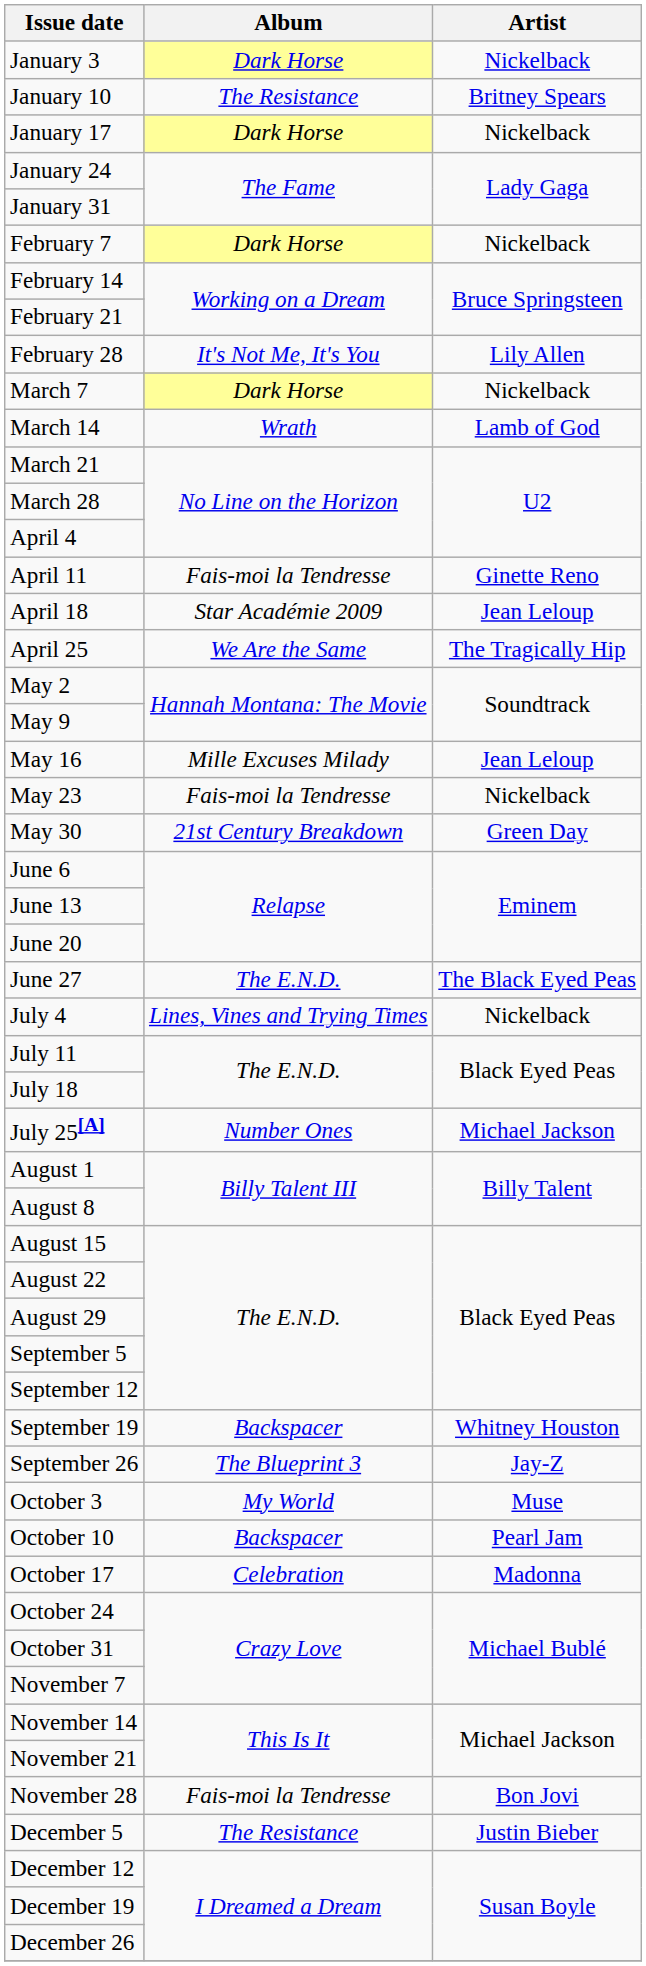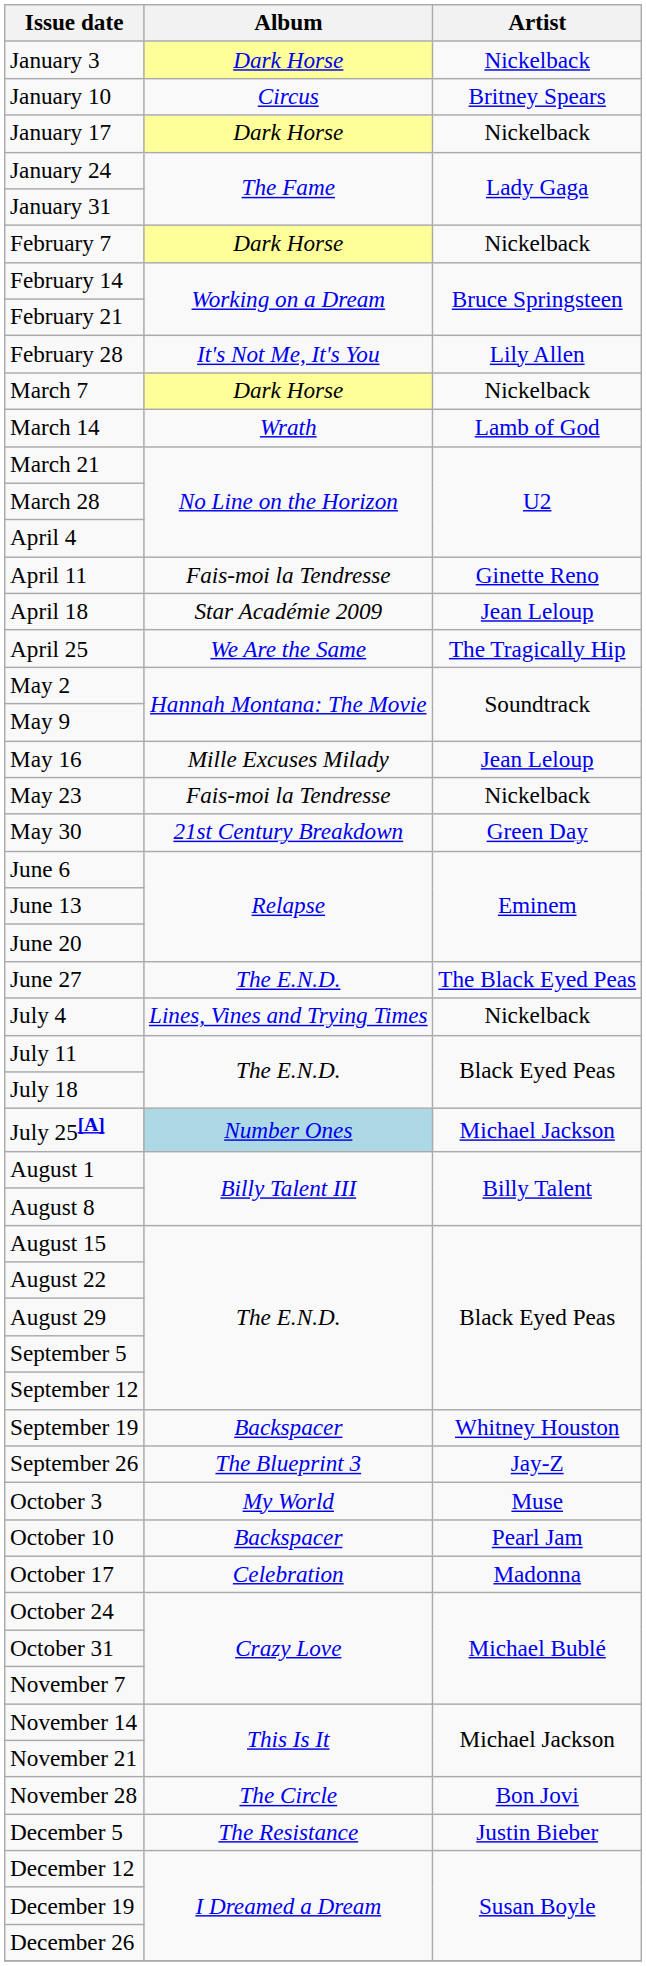 <table class=wikitable>
 <tr>
 <th><strong>Issue date</strong></th>
 <th><strong>Album</strong></th>
 <th><strong>Artist</strong></th>
 </tr>
 <tr>
 <td>January 3</td>
 <td bgcolor=#FFFF99 align="center"><em><a href='#'>Dark Horse</a></em> </td>
 <td align="center"><a href='#'>Nickelback</a></td>
 </tr>
 <tr>
 <td>January 10</td>
-<td align="center"><em><a href='#'>The Resistance</a></em></td>
+<td align="center"><em><a href='#'>Circus</a></em></td>
 <td align="center"><a href='#'>Britney Spears</a></td>
 </tr>
 <tr>
 <td>January 17</td>
 <td bgcolor=#FFFF99 align="center"><em>Dark Horse</em> </td>
 <td align="center">Nickelback</td>
 </tr>
 <tr>
 <td>January 24</td>
 <td rowspan="2" align="center"><em><a href='#'>The Fame</a></em></td>
 <td rowspan="2" align="center"><a href='#'>Lady Gaga</a></td>
 </tr>
 <tr>
 <td>January 31</td>
 </tr>
 <tr>
 <td>February 7</td>
 <td bgcolor=#FFFF99 align="center"><em>Dark Horse</em> </td>
 <td align="center">Nickelback</td>
 </tr>
 <tr>
 <td>February 14</td>
 <td rowspan="2" align="center"><em><a href='#'>Working on a Dream</a></em></td>
 <td rowspan="2" align="center"><a href='#'>Bruce Springsteen</a></td>
 </tr>
 <tr>
 <td>February 21</td>
 </tr>
 <tr>
 <td>February 28</td>
 <td align="center"><em><a href='#'>It's Not Me, It's You</a></em></td>
 <td align="center"><a href='#'>Lily Allen</a></td>
 </tr>
 <tr>
 <td>March 7</td>
 <td bgcolor=#FFFF99 align="center"><em>Dark Horse</em> </td>
 <td align="center">Nickelback</td>
 </tr>
 <tr>
 <td>March 14</td>
 <td align="center"><em><a href='#'>Wrath</a></em></td>
 <td align="center"><a href='#'>Lamb of God</a></td>
 </tr>
 <tr>
 <td>March 21</td>
 <td rowspan="3" align="center"><em><a href='#'>No Line on the Horizon</a></em></td>
 <td rowspan="3" align="center"><a href='#'>U2</a></td>
 </tr>
 <tr>
 <td>March 28</td>
 </tr>
 <tr>
 <td>April 4</td>
 </tr>
 <tr>
 <td>April 11</td>
 <td align="center"><em>Fais-moi la Tendresse</em></td>
 <td align="center"><a href='#'>Ginette Reno</a></td>
 </tr>
 <tr>
 <td>April 18</td>
 <td align="center"><em>Star Académie 2009</em></td>
 <td align="center"><a href='#'>Jean Leloup</a></td>
 </tr>
 <tr>
 <td>April 25</td>
 <td align="center"><em><a href='#'>We Are the Same</a></em></td>
 <td align="center"><a href='#'>The Tragically Hip</a></td>
 </tr>
 <tr>
 <td>May 2</td>
 <td rowspan="2" align="center"><em><a href='#'>Hannah Montana: The Movie</a></em></td>
 <td rowspan="2" align="center">Soundtrack</td>
 </tr>
 <tr>
 <td>May 9</td>
 </tr>
 <tr>
 <td>May 16</td>
 <td align="center"><em>Mille Excuses Milady</em></td>
 <td align="center"><a href='#'>Jean Leloup</a></td>
 </tr>
 <tr>
 <td>May 23</td>
 <td align="center"><em>Fais-moi la Tendresse</em></td>
 <td align="center">Nickelback</td>
 </tr>
 <tr>
 <td>May 30</td>
 <td align="center"><em><a href='#'>21st Century Breakdown</a></em></td>
 <td align="center"><a href='#'>Green Day</a></td>
 </tr>
 <tr>
 <td>June 6</td>
 <td rowspan="3" align="center"><em><a href='#'>Relapse</a></em></td>
 <td rowspan="3" align="center"><a href='#'>Eminem</a></td>
 </tr>
 <tr>
 <td>June 13</td>
 </tr>
 <tr>
 <td>June 20</td>
 </tr>
 <tr>
 <td>June 27</td>
 <td align="center"><em><a href='#'>The E.N.D.</a></em></td>
 <td align="center"><a href='#'>The Black Eyed Peas</a></td>
 </tr>
 <tr>
 <td>July 4</td>
 <td align="center"><em><a href='#'>Lines, Vines and Trying Times</a></em></td>
 <td align="center">Nickelback</td>
 </tr>
 <tr>
 <td>July 11</td>
 <td rowspan="2" align="center"><em>The E.N.D.</em></td>
 <td rowspan="2" align="center">Black Eyed Peas</td>
 </tr>
 <tr>
 <td>July 18</td>
 </tr>
 <tr>
 <td>July 25<sup><a href='#'><strong>[A]</strong></a></sup></td>
-<td align="center"><em><a href='#'>Number Ones</a></em></td>
+<td align="center" style="background: lightblue;"><em><a href='#'>Number Ones</a></em></td>
 <td align="center"><a href='#'>Michael Jackson</a></td>
 </tr>
 <tr>
 <td>August 1</td>
 <td rowspan="2" align="center"><em><a href='#'>Billy Talent III</a></em></td>
 <td rowspan="2" align="center"><a href='#'>Billy Talent</a></td>
 </tr>
 <tr>
 <td>August 8</td>
 </tr>
 <tr>
 <td>August 15</td>
 <td rowspan="5" align="center"><em>The E.N.D.</em></td>
 <td rowspan="5" align="center">Black Eyed Peas</td>
 </tr>
 <tr>
 <td>August 22</td>
 </tr>
 <tr>
 <td>August 29</td>
 </tr>
 <tr>
 <td>September 5</td>
 </tr>
 <tr>
 <td>September 12</td>
 </tr>
 <tr>
 <td>September 19</td>
 <td align="center"><em><a href='#'>Backspacer</a></em></td>
 <td align="center"><a href='#'>Whitney Houston</a></td>
 </tr>
 <tr>
 <td>September 26</td>
 <td align="center"><em><a href='#'>The Blueprint 3</a></em></td>
 <td align="center"><a href='#'>Jay-Z</a></td>
 </tr>
 <tr>
 <td>October 3</td>
 <td align="center"><em><a href='#'>My World</a></em></td>
 <td align="center"><a href='#'>Muse</a></td>
 </tr>
 <tr>
 <td>October 10</td>
 <td align="center"><em><a href='#'>Backspacer</a></em></td>
 <td align="center"><a href='#'>Pearl Jam</a></td>
 </tr>
 <tr>
 <td>October 17</td>
 <td align="center"><em><a href='#'>Celebration</a></em></td>
 <td align="center"><a href='#'>Madonna</a></td>
 </tr>
 <tr>
 <td>October 24</td>
 <td rowspan="3" align="center"><em><a href='#'>Crazy Love</a></em></td>
 <td rowspan="3" align="center"><a href='#'>Michael Bublé</a></td>
 </tr>
 <tr>
 <td>October 31</td>
 </tr>
 <tr>
 <td>November 7</td>
 </tr>
 <tr>
 <td>November 14</td>
 <td rowspan="2" align="center"><em><a href='#'>This Is It</a></em></td>
 <td rowspan="2" align="center">Michael Jackson</td>
 </tr>
 <tr>
 <td>November 21</td>
 </tr>
 <tr>
 <td>November 28</td>
-<td align="center"><em>Fais-moi la Tendresse</em></td>
+<td align="center"><em><a href='#'>The Circle</a></em></td>
 <td align="center"><a href='#'>Bon Jovi</a></td>
 </tr>
 <tr>
 <td>December 5</td>
 <td align="center"><em><a href='#'>The Resistance</a></em></td>
 <td align="center"><a href='#'>Justin Bieber</a></td>
 </tr>
 <tr>
 <td>December 12</td>
 <td rowspan="3" align="center"><em><a href='#'>I Dreamed a Dream</a></em></td>
 <td rowspan="3" align="center"><a href='#'>Susan Boyle</a></td>
 </tr>
 <tr>
 <td>December 19</td>
 </tr>
 <tr>
 <td>December 26</td>
 </tr>
 <tr>
 </tr>
 </table>
